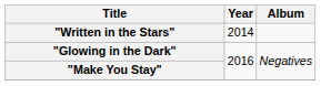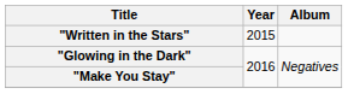 <table class="wikitable plainrowheaders" style="text-align: center">
 <tr>
 <th scope="col" style="width: 18em">Title</th>
 <th scope="col">Year</th>
 <th scope="col">Album</th>
 </tr>
 <tr>
 <th scope="row">"Written in the Stars"</th>
-<td>2014</td>
+<td>2015</td>
 <td></td>
 </tr>
 <tr>
 <th scope="row">"Glowing in the Dark"</th>
 <td rowspan="2">2016</td>
 <td rowspan="2"><em>Negatives</em></td>
 </tr>
 <tr>
 <th scope="row">"Make You Stay"</th>
 </tr>
 <tr>
 </tr>
 </table>
